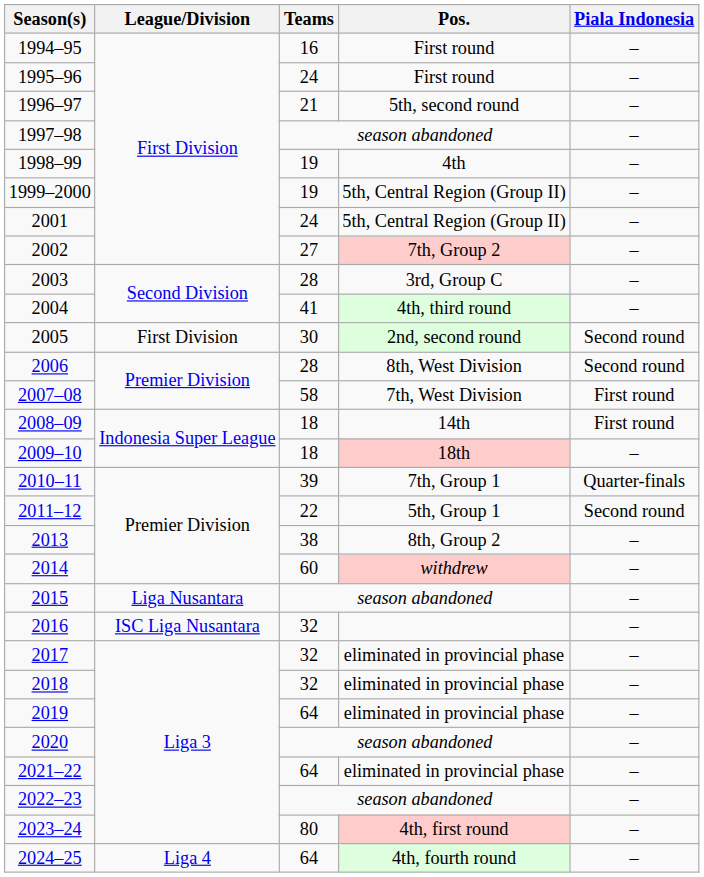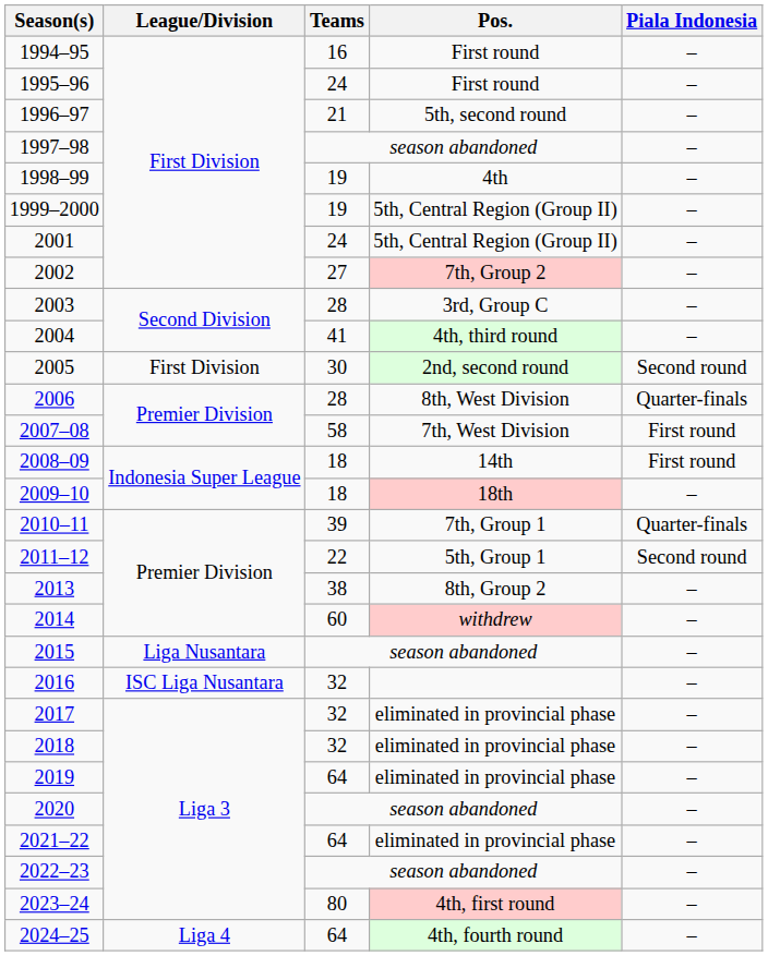 <table class="wikitable" style="text-align:center">
 <tr style="background:#efefef;">
 <th>Season(s)</th>
 <th>League/Division</th>
 <th>Teams</th>
 <th>Pos.</th>
 <th><a href='#'>Piala Indonesia</a></th>
 </tr>
 <tr>
 <td>1994–95</td>
 <td rowspan=8><a href='#'>First Division</a></td>
 <td>16</td>
 <td>First round</td>
 <td>–</td>
 </tr>
 <tr>
 <td>1995–96</td>
 <td>24</td>
 <td>First round</td>
 <td>–</td>
 </tr>
 <tr>
 <td>1996–97</td>
 <td>21</td>
 <td>5th, second round</td>
 <td>–</td>
 </tr>
 <tr>
 <td>1997–98</td>
 <td colspan="2"><em>season abandoned</em></td>
 <td>–</td>
 </tr>
 <tr>
 <td>1998–99</td>
 <td>19</td>
 <td>4th</td>
 <td>–</td>
 </tr>
 <tr>
 <td>1999–2000</td>
 <td>19</td>
 <td>5th, Central Region (Group II)</td>
 <td>–</td>
 </tr>
 <tr>
 <td>2001</td>
 <td>24</td>
 <td>5th, Central Region (Group II)</td>
 <td>–</td>
 </tr>
 <tr>
 <td>2002</td>
 <td>27</td>
 <td style="background: #FFCCCC;">7th, Group 2</td>
 <td>–</td>
 </tr>
 <tr>
 <td>2003</td>
 <td rowspan=2><a href='#'>Second Division</a></td>
 <td>28</td>
 <td>3rd, Group C</td>
 <td>–</td>
 </tr>
 <tr>
 <td>2004</td>
 <td>41</td>
 <td style="background: #DDFFDD;">4th, third round</td>
 <td>–</td>
 </tr>
 <tr>
 <td>2005</td>
 <td>First Division</td>
 <td>30</td>
 <td style="background: #DDFFDD;">2nd, second round</td>
 <td>Second round</td>
 </tr>
 <tr>
 <td><a href='#'>2006</a></td>
 <td rowspan=2><a href='#'>Premier Division</a></td>
 <td>28</td>
 <td>8th, West Division</td>
-<td>Second round</td>
+<td>Quarter-finals</td>
 </tr>
 <tr>
 <td><a href='#'>2007–08</a></td>
 <td>58</td>
 <td>7th, West Division</td>
 <td>First round</td>
 </tr>
 <tr>
 <td><a href='#'>2008–09</a></td>
 <td rowspan=2><a href='#'>Indonesia Super League</a></td>
 <td>18</td>
 <td>14th</td>
 <td>First round</td>
 </tr>
 <tr>
 <td><a href='#'>2009–10</a></td>
 <td>18</td>
 <td style="background: #FFCCCC;">18th</td>
 <td>–</td>
 </tr>
 <tr>
 <td><a href='#'>2010–11</a></td>
 <td rowspan=4>Premier Division</td>
 <td>39</td>
 <td>7th, Group 1</td>
 <td>Quarter-finals</td>
 </tr>
 <tr>
 <td><a href='#'>2011–12</a></td>
 <td>22</td>
 <td>5th, Group 1</td>
 <td>Second round</td>
 </tr>
 <tr>
 <td><a href='#'>2013</a></td>
 <td>38</td>
 <td>8th, Group 2</td>
 <td>–</td>
 </tr>
 <tr>
 <td><a href='#'>2014</a></td>
 <td>60</td>
 <td style="background: #FFCCCC;"><em>withdrew</em></td>
 <td>–</td>
 </tr>
 <tr>
 <td><a href='#'>2015</a></td>
 <td><a href='#'>Liga Nusantara</a></td>
 <td colspan="2"><em>season abandoned</em></td>
 <td>–</td>
 </tr>
 <tr>
 <td><a href='#'>2016</a></td>
 <td><a href='#'>ISC Liga Nusantara</a></td>
 <td>32</td>
 <td></td>
 <td>–</td>
 </tr>
 <tr>
 <td><a href='#'>2017</a></td>
 <td rowspan=7><a href='#'>Liga 3</a></td>
 <td>32</td>
 <td>eliminated in provincial phase</td>
 <td>–</td>
 </tr>
 <tr>
 <td><a href='#'>2018</a></td>
 <td>32</td>
 <td>eliminated in provincial phase</td>
 <td>–</td>
 </tr>
 <tr>
 <td><a href='#'>2019</a></td>
 <td>64</td>
 <td>eliminated in provincial phase</td>
 <td>–</td>
 </tr>
 <tr>
 <td><a href='#'>2020</a></td>
 <td colspan="2"><em>season abandoned</em></td>
 <td>–</td>
 </tr>
 <tr>
 <td><a href='#'>2021–22</a></td>
 <td>64</td>
 <td>eliminated in provincial phase</td>
 <td>–</td>
 </tr>
 <tr>
 <td><a href='#'>2022–23</a></td>
 <td colspan="2"><em>season abandoned</em></td>
 <td>–</td>
 </tr>
 <tr>
 <td><a href='#'>2023–24</a></td>
 <td>80</td>
 <td style="background: #FFCCCC;">4th, first round</td>
 <td>–</td>
 </tr>
 <tr>
 <td><a href='#'>2024–25</a></td>
 <td><a href='#'>Liga 4</a></td>
 <td>64</td>
 <td style="background: #DDFFDD;">4th, fourth round</td>
 <td>–</td>
 </tr>
 </table>
